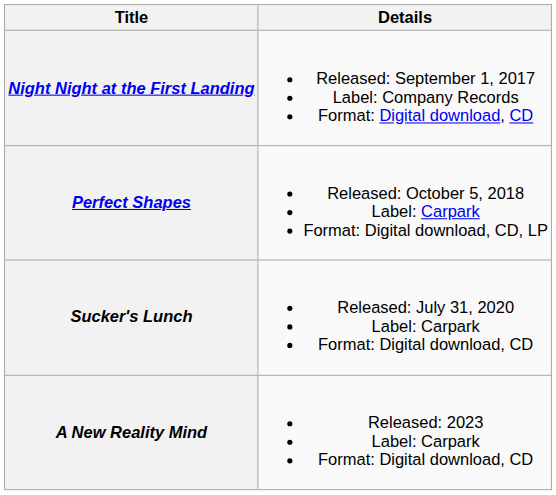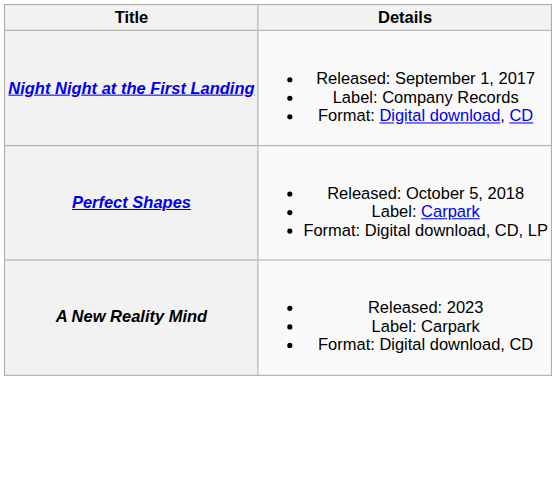 <table class="wikitable plainrowheaders" style="text-align:center;">
 <tr>
 <th scope="col">Title</th>
 <th scope="col">Details</th>
 </tr>
 <tr>
 <th scope="row"><em><a href='#'>Night Night at the First Landing</a></em></th>
 <td><br><ul><li>Released: September 1, 2017</li><li>Label: Company Records</li><li>Format: <a href='#'>Digital download</a>, <a href='#'>CD</a></li></ul></td>
 </tr>
 <tr>
 <th scope="row"><em><a href='#'>Perfect Shapes</a></em></th>
 <td><br><ul><li>Released: October 5, 2018</li><li>Label: <a href='#'>Carpark</a></li><li>Format: Digital download, CD, LP</li></ul></td>
 </tr>
 <tr>
-<th scope="row"><em>Sucker's Lunch</em></th>
-<td><br><ul><li>Released: July 31, 2020</li><li>Label: Carpark</li><li>Format: Digital download, CD</li></ul></td>
-</tr>
-<tr>
 <th scope="row"><em>A New Reality Mind</em></th>
 <td><br><ul><li>Released: 2023</li><li>Label: Carpark</li><li>Format: Digital download, CD</li></ul></td>
 </tr>
 </table>
